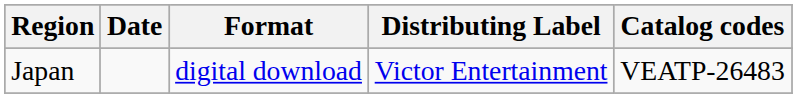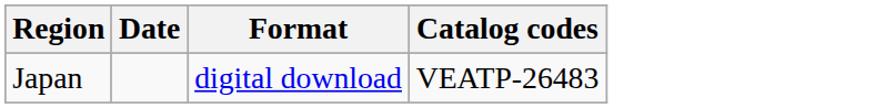 <table class="wikitable">
 <tr>
 <th>Region</th>
 <th>Date</th>
 <th>Format</th>
-<th>Distributing Label</th>
 <th>Catalog codes</th>
 </tr>
 <tr>
 <td>Japan</td>
 <td></td>
 <td><a href='#'>digital download</a></td>
-<td><a href='#'>Victor Entertainment</a></td>
 <td>VEATP-26483</td>
 </tr>
 </table>
